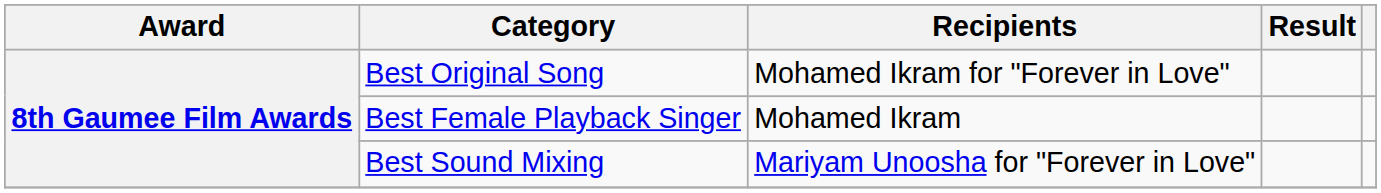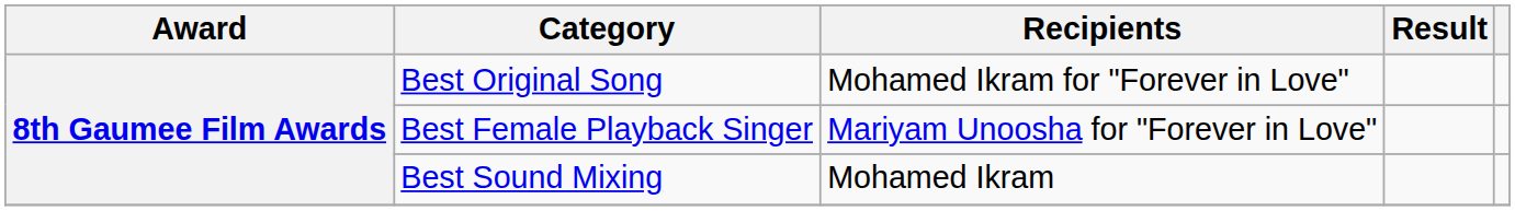 <table class="wikitable plainrowheaders sortable">
 <tr>
 <th scope="col">Award</th>
 <th scope="col">Category</th>
 <th scope="col">Recipients</th>
 <th scope="col">Result</th>
 <th scope="col" class="unsortable"></th>
 </tr>
 <tr>
 <th scope="row" rowspan="3"><a href='#'>8th Gaumee Film Awards</a></th>
 <td><a href='#'>Best Original Song</a></td>
 <td>Mohamed Ikram for "Forever in Love"</td>
 <td></td>
 <td style="text-align:center;"></td>
 </tr>
 <tr>
 <td><a href='#'>Best Female Playback Singer</a></td>
-<td>Mohamed Ikram</td>
+<td><a href='#'>Mariyam Unoosha</a> for "Forever in Love"</td>
 <td></td>
 <td style="text-align:center;"></td>
 </tr>
 <tr>
 <td><a href='#'>Best Sound Mixing</a></td>
-<td><a href='#'>Mariyam Unoosha</a> for "Forever in Love"</td>
+<td>Mohamed Ikram</td>
 <td></td>
 <td style="text-align:center;"></td>
 </tr>
 <tr>
 </tr>
 </table>
